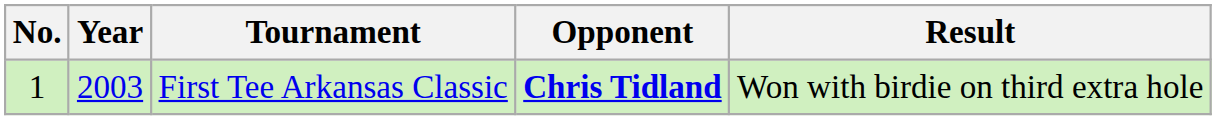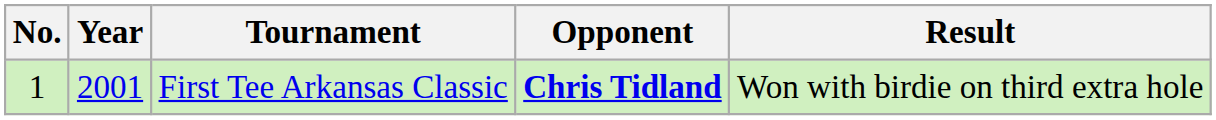 <table class="wikitable" style="font-size:95%;">
 <tr>
 <th>No.</th>
 <th>Year</th>
 <th>Tournament</th>
 <th>Opponent</th>
 <th>Result</th>
 </tr>
 <tr style="background:#D0F0C0;">
 <td align=center>1</td>
-<td><a href='#'>2003</a></td>
+<td><a href='#'>2001</a></td>
 <td><a href='#'>First Tee Arkansas Classic</a></td>
 <td><strong> <a href='#'>Chris Tidland</a></strong></td>
 <td>Won with birdie on third extra hole</td>
 </tr>
 </table>
